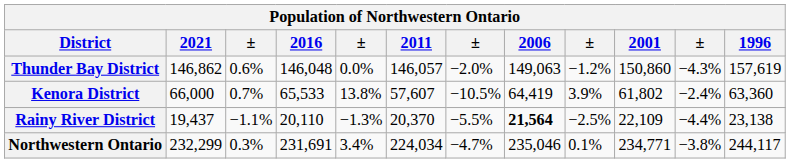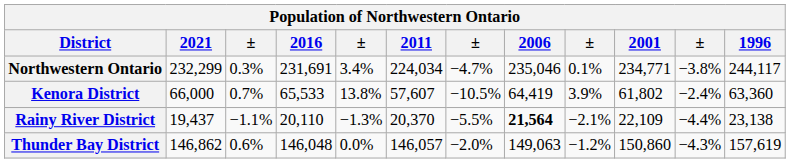 <table class="wikitable">
 <tr>
 <th colspan=12>Population of Northwestern Ontario</th>
 </tr>
 <tr>
 <th><a href='#'>District</a></th>
 <th><a href='#'>2021</a></th>
 <th>±</th>
 <th><a href='#'>2016</a></th>
 <th>±</th>
 <th><a href='#'>2011</a></th>
 <th>±</th>
 <th><a href='#'>2006</a></th>
 <th>±</th>
 <th><a href='#'>2001</a></th>
 <th>±</th>
 <th><a href='#'>1996</a></th>
 </tr>
 <tr>
-<th><a href='#'>Thunder Bay District</a></th>
-<td>146,862</td>
-<td>0.6%</td>
-<td>146,048</td>
-<td>0.0%</td>
-<td>146,057</td>
-<td>−2.0%</td>
-<td>149,063</td>
-<td>−1.2%</td>
-<td>150,860</td>
-<td>−4.3%</td>
-<td>157,619</td>
+<th>Northwestern Ontario</th>
+<td>232,299</td>
+<td>0.3%</td>
+<td>231,691</td>
+<td>3.4%</td>
+<td>224,034</td>
+<td>−4.7%</td>
+<td>235,046</td>
+<td>0.1%</td>
+<td>234,771</td>
+<td>−3.8%</td>
+<td>244,117</td>
 </tr>
 <tr>
 <th><a href='#'>Kenora District</a></th>
 <td>66,000</td>
 <td>0.7%</td>
 <td>65,533</td>
 <td>13.8%</td>
 <td>57,607</td>
 <td>−10.5%</td>
 <td>64,419</td>
 <td>3.9%</td>
 <td>61,802</td>
 <td>−2.4%</td>
 <td>63,360</td>
 </tr>
 <tr>
 <th><a href='#'>Rainy River District</a></th>
 <td>19,437</td>
 <td>−1.1%</td>
 <td>20,110</td>
 <td>−1.3%</td>
 <td>20,370</td>
 <td>−5.5%</td>
 <td><strong>21,564</strong></td>
-<td>−2.5%</td>
+<td>−2.1%</td>
 <td>22,109</td>
 <td>−4.4%</td>
 <td>23,138</td>
 </tr>
 <tr>
-<th>Northwestern Ontario</th>
-<td>232,299</td>
-<td>0.3%</td>
-<td>231,691</td>
-<td>3.4%</td>
-<td>224,034</td>
-<td>−4.7%</td>
-<td>235,046</td>
-<td>0.1%</td>
-<td>234,771</td>
-<td>−3.8%</td>
-<td>244,117</td>
+<th><a href='#'>Thunder Bay District</a></th>
+<td>146,862</td>
+<td>0.6%</td>
+<td>146,048</td>
+<td>0.0%</td>
+<td>146,057</td>
+<td>−2.0%</td>
+<td>149,063</td>
+<td>−1.2%</td>
+<td>150,860</td>
+<td>−4.3%</td>
+<td>157,619</td>
 </tr>
 </table>
